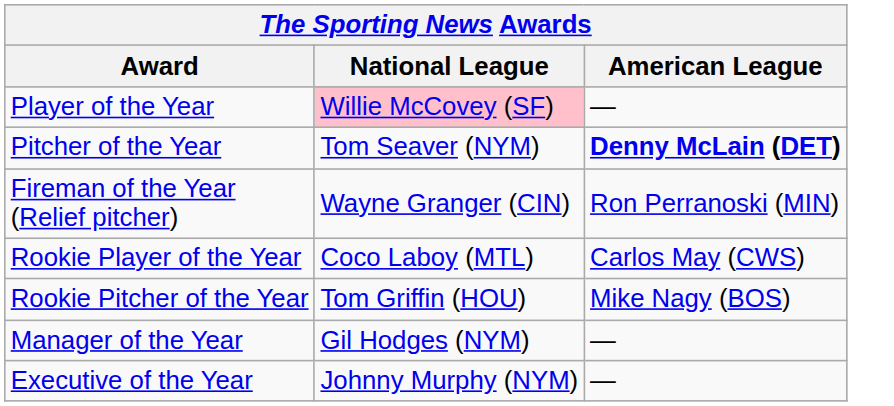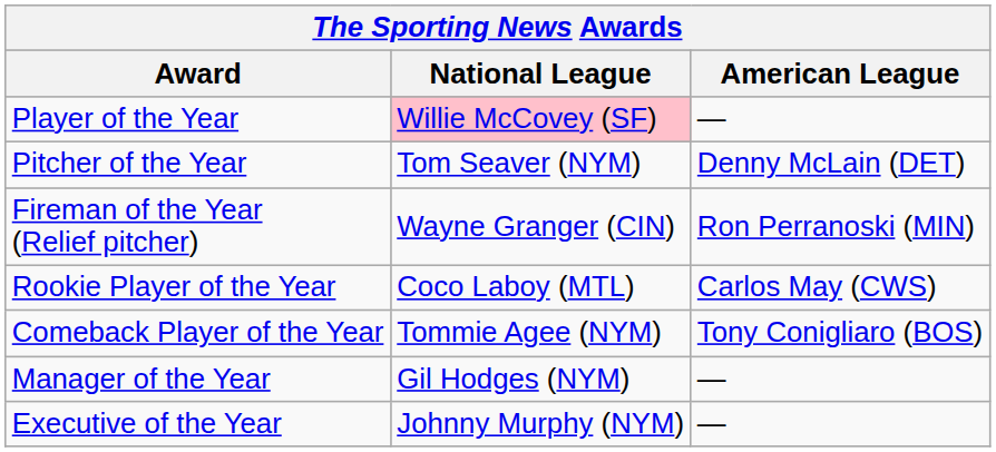 <table class="wikitable">
 <tr>
 <th colspan="3"><em><a href='#'>The Sporting News</a></em> <a href='#'>Awards</a></th>
 </tr>
 <tr>
 <th>Award</th>
 <th>National League</th>
 <th>American League</th>
 </tr>
 <tr>
 <td><a href='#'>Player of the Year</a></td>
 <td style="background: pink;"><a href='#'>Willie McCovey</a> (<a href='#'>SF</a>)</td>
 <td>—</td>
 </tr>
 <tr>
 <td><a href='#'>Pitcher of the Year</a></td>
 <td><a href='#'>Tom Seaver</a> (<a href='#'>NYM</a>)</td>
-<td><strong><a href='#'>Denny McLain</a> (<a href='#'>DET</a>)</strong></td>
+<td><a href='#'>Denny McLain</a> (<a href='#'>DET</a>)</td>
 </tr>
 <tr>
 <td><a href='#'>Fireman of the Year</a><br>(<a href='#'>Relief pitcher</a>)</td>
 <td><a href='#'>Wayne Granger</a> (<a href='#'>CIN</a>)</td>
 <td><a href='#'>Ron Perranoski</a> (<a href='#'>MIN</a>)</td>
 </tr>
 <tr>
 <td><a href='#'>Rookie Player of the Year</a></td>
 <td><a href='#'>Coco Laboy</a> (<a href='#'>MTL</a>)</td>
 <td><a href='#'>Carlos May</a> (<a href='#'>CWS</a>)</td>
 </tr>
 <tr>
-<td><a href='#'>Rookie Pitcher of the Year</a></td>
-<td><a href='#'>Tom Griffin</a> (<a href='#'>HOU</a>)</td>
-<td><a href='#'>Mike Nagy</a> (<a href='#'>BOS</a>)</td>
+<td><a href='#'>Comeback Player of the Year</a></td>
+<td><a href='#'>Tommie Agee</a> (<a href='#'>NYM</a>)</td>
+<td><a href='#'>Tony Conigliaro</a> (<a href='#'>BOS</a>)</td>
 </tr>
 <tr>
 <td><a href='#'>Manager of the Year</a></td>
 <td><a href='#'>Gil Hodges</a> (<a href='#'>NYM</a>)</td>
 <td>—</td>
 </tr>
 <tr>
 <td><a href='#'>Executive of the Year</a></td>
 <td><a href='#'>Johnny Murphy</a> (<a href='#'>NYM</a>)</td>
 <td>—</td>
 </tr>
 </table>
